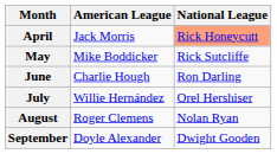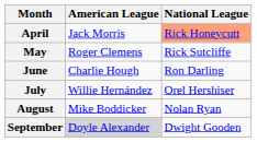 <table class="wikitable">
 <tr>
 <th>Month</th>
 <th>American League</th>
 <th>National League</th>
 </tr>
 <tr>
 <th>April</th>
 <td><a href='#'>Jack Morris</a></td>
 <td style="background: lightsalmon;"><a href='#'>Rick Honeycutt</a></td>
 </tr>
 <tr>
 <th>May</th>
-<td><a href='#'>Mike Boddicker</a></td>
+<td><a href='#'>Roger Clemens</a></td>
 <td><a href='#'>Rick Sutcliffe</a></td>
 </tr>
 <tr>
 <th>June</th>
 <td><a href='#'>Charlie Hough</a></td>
 <td><a href='#'>Ron Darling</a></td>
 </tr>
 <tr>
 <th>July</th>
 <td><a href='#'>Willie Hernández</a></td>
 <td><a href='#'>Orel Hershiser</a></td>
 </tr>
 <tr>
 <th>August</th>
-<td><a href='#'>Roger Clemens</a></td>
+<td><a href='#'>Mike Boddicker</a></td>
 <td><a href='#'>Nolan Ryan</a></td>
 </tr>
 <tr>
 <th>September</th>
-<td><a href='#'>Doyle Alexander</a></td>
+<td style="background: lightgrey;"><a href='#'>Doyle Alexander</a></td>
 <td><a href='#'>Dwight Gooden</a></td>
 </tr>
 </table>
